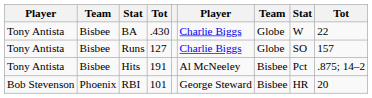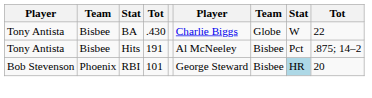 <table class="wikitable">
 <tr>
 <th>Player</th>
 <th>Team</th>
 <th>Stat</th>
 <th>Tot</th>
 <th></th>
 <th>Player</th>
 <th>Team</th>
 <th>Stat</th>
 <th>Tot</th>
 </tr>
 <tr>
 <td>Tony Antista</td>
 <td>Bisbee</td>
 <td>BA</td>
 <td>.430</td>
 <td></td>
 <td><a href='#'>Charlie Biggs</a></td>
 <td>Globe</td>
 <td>W</td>
 <td>22</td>
 </tr>
 <tr>
 <td>Tony Antista</td>
 <td>Bisbee</td>
-<td>Runs</td>
-<td>127</td>
-<td></td>
-<td><a href='#'>Charlie Biggs</a></td>
-<td>Globe</td>
-<td>SO</td>
-<td>157</td>
-</tr>
-<tr>
-<td>Tony Antista</td>
-<td>Bisbee</td>
 <td>Hits</td>
 <td>191</td>
 <td></td>
 <td>Al McNeeley</td>
 <td>Bisbee</td>
 <td>Pct</td>
 <td>.875; 14–2</td>
 </tr>
 <tr>
 <td>Bob Stevenson</td>
 <td>Phoenix</td>
 <td>RBI</td>
 <td>101</td>
 <td></td>
 <td>George Steward</td>
 <td>Bisbee</td>
-<td>HR</td>
+<td style="background: lightblue;">HR</td>
 <td>20</td>
 </tr>
 </table>
